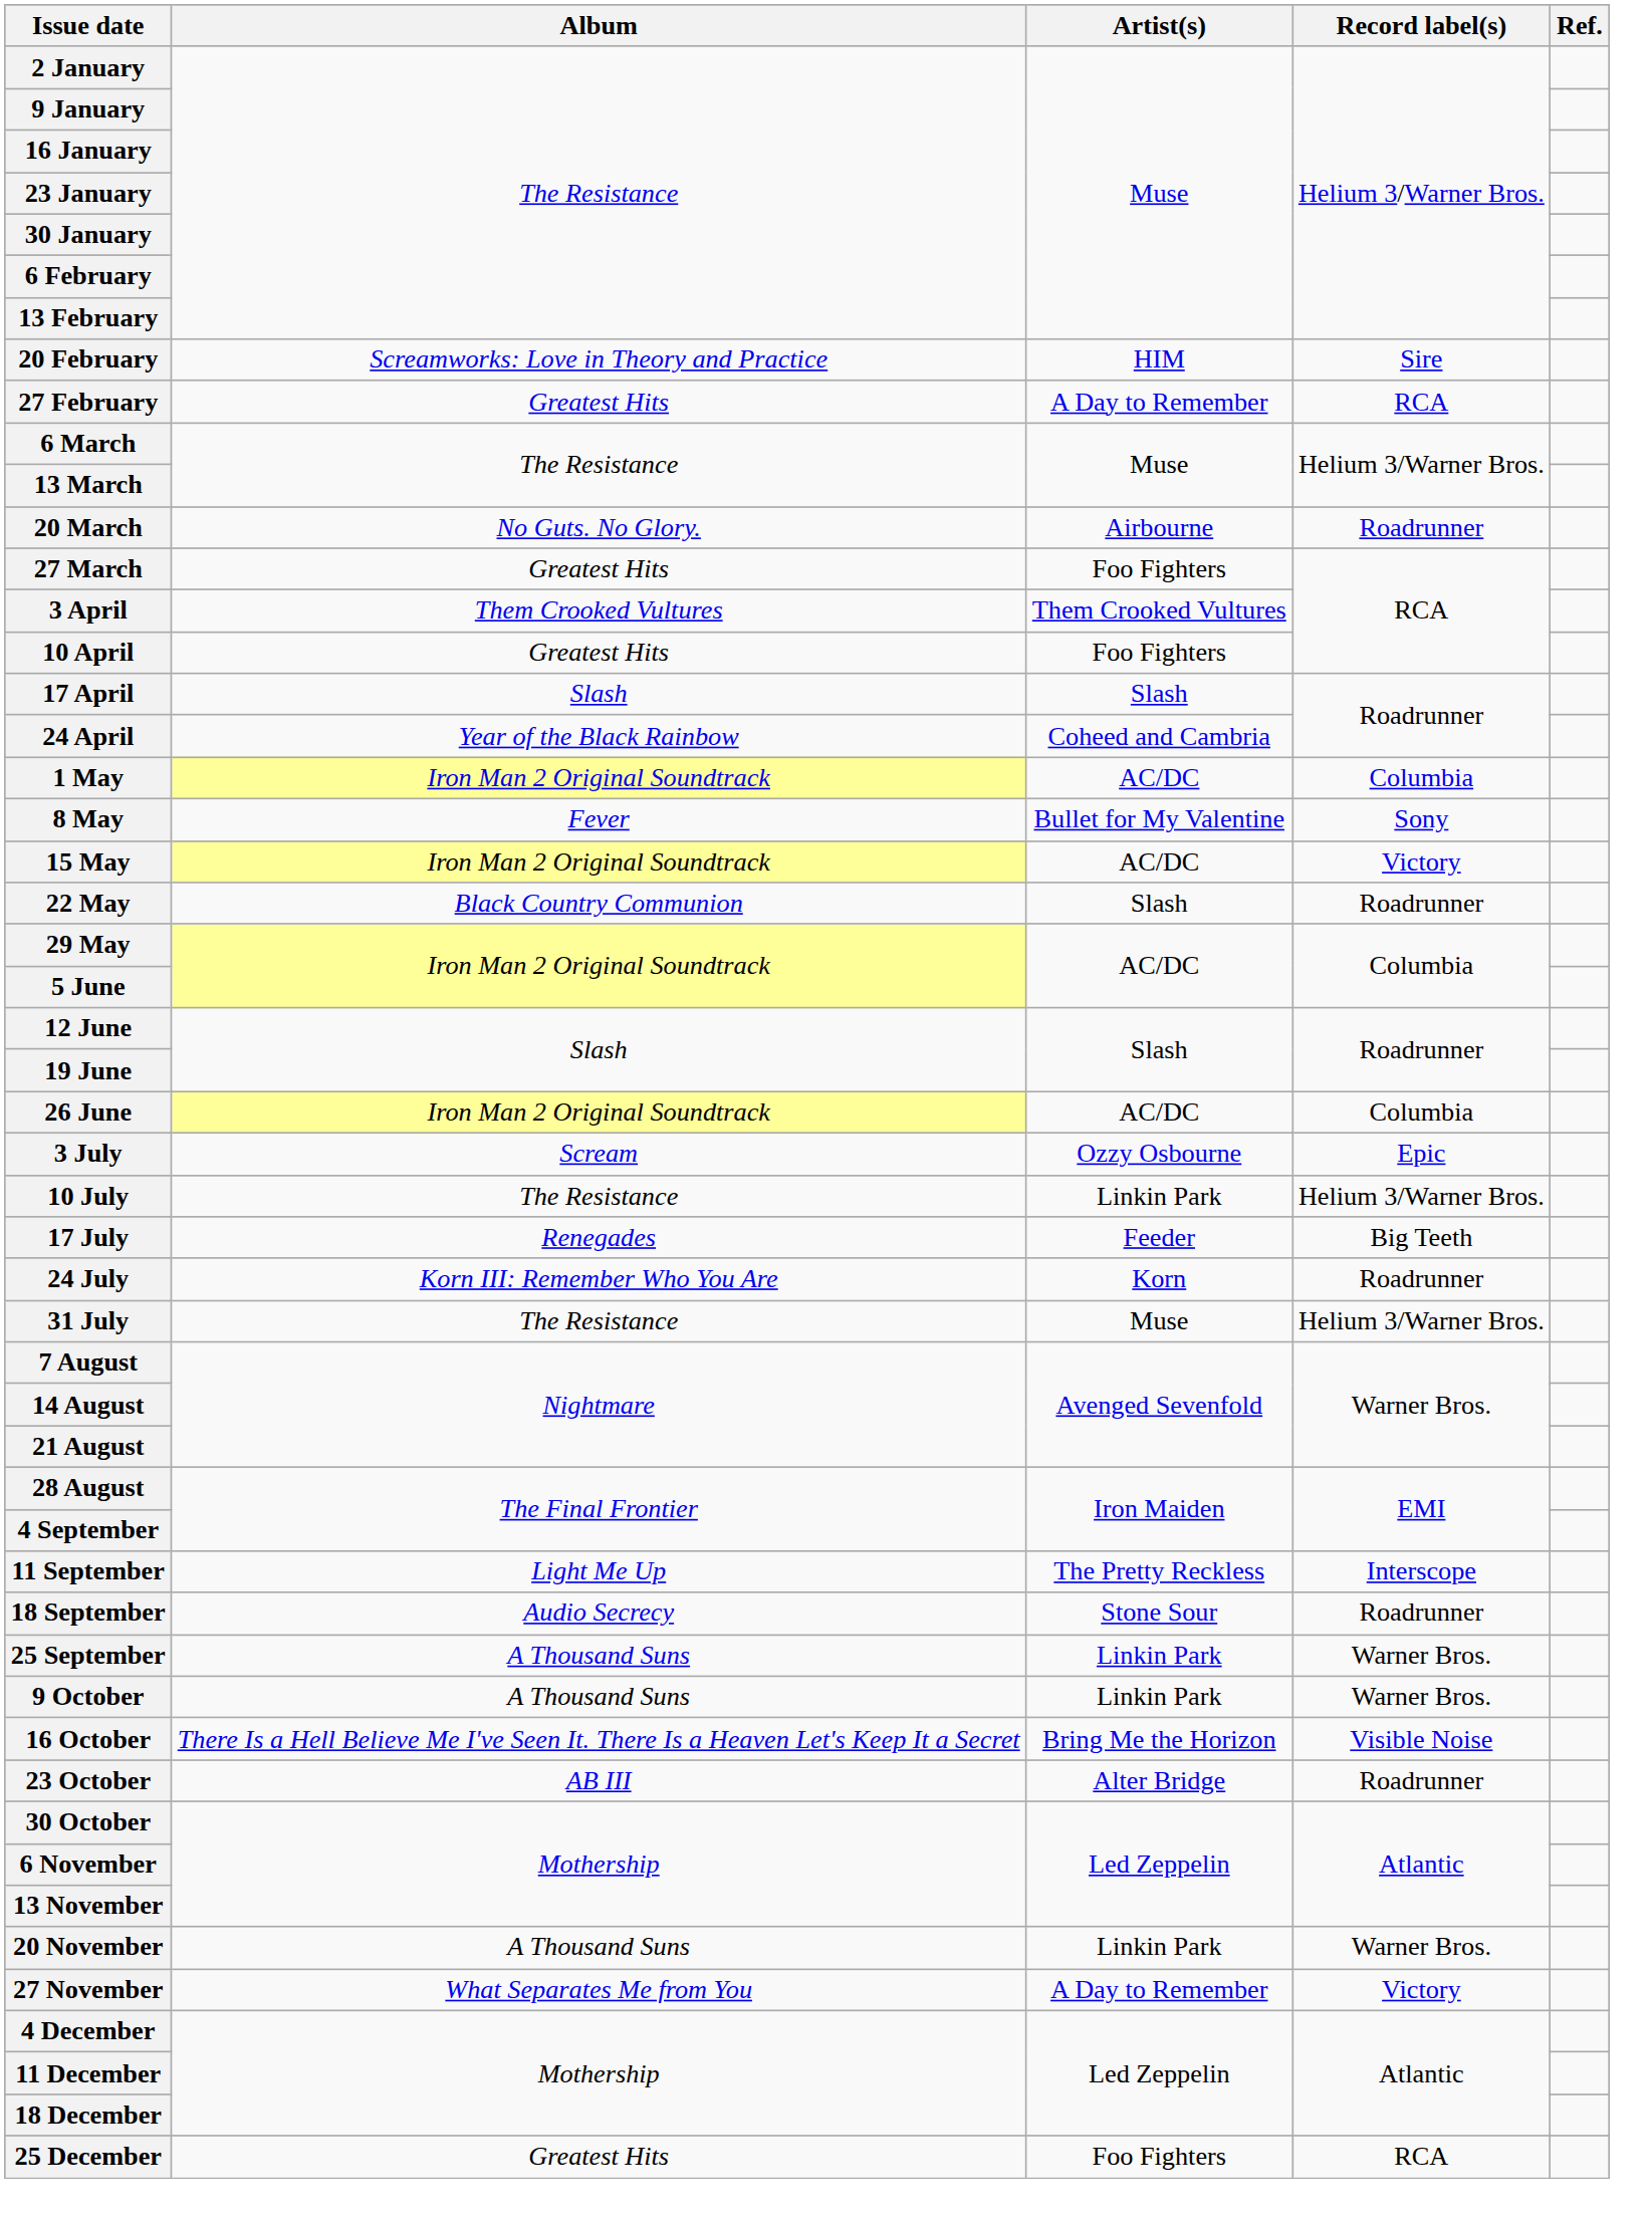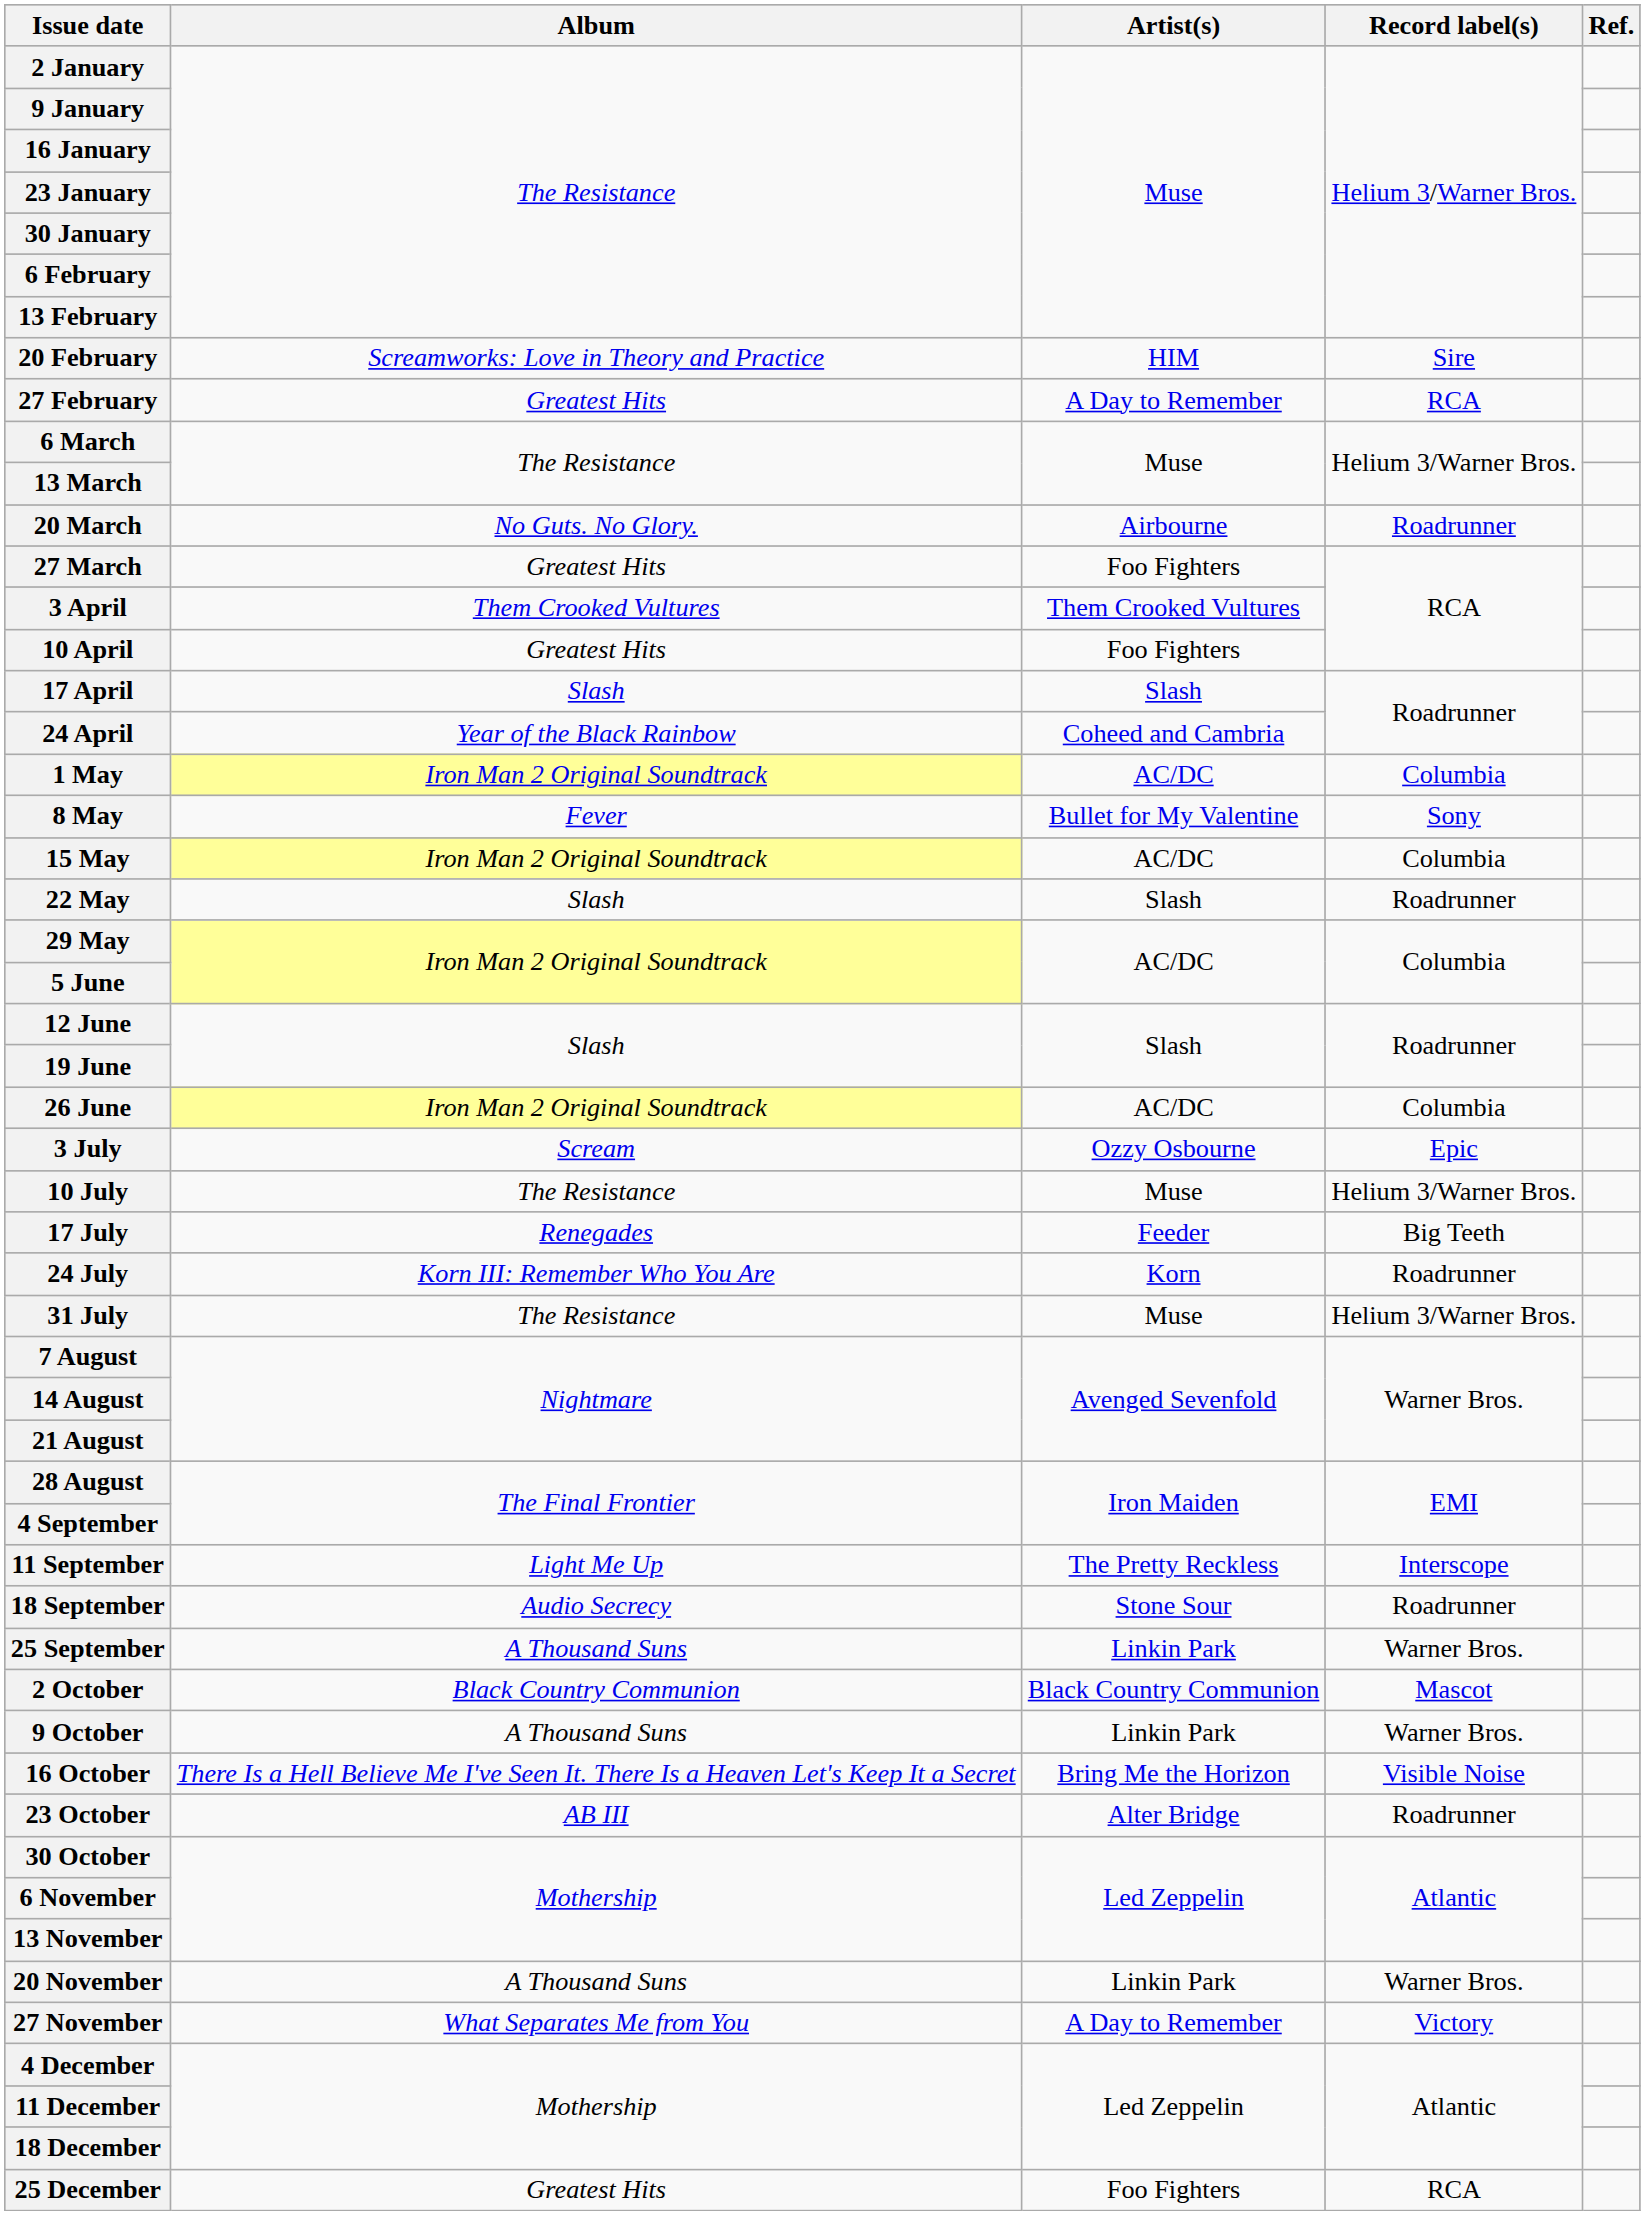 <table class="wikitable plainrowheaders" style="text-align:center">
 <tr>
 <th scope="col">Issue date</th>
 <th scope="col">Album</th>
 <th scope="col">Artist(s)</th>
 <th scope="col">Record label(s)</th>
 <th scope="col">Ref.</th>
 </tr>
 <tr>
 <th scope="row">2 January</th>
 <td rowspan="7"><em><a href='#'>The Resistance</a></em></td>
 <td rowspan="7"><a href='#'>Muse</a></td>
 <td rowspan="7"><a href='#'>Helium 3</a>/<a href='#'>Warner Bros.</a></td>
 <td></td>
 </tr>
 <tr>
 <th scope="row">9 January</th>
 <td></td>
 </tr>
 <tr>
 <th scope="row">16 January</th>
 <td></td>
 </tr>
 <tr>
 <th scope="row">23 January</th>
 <td></td>
 </tr>
 <tr>
 <th scope="row">30 January</th>
 <td></td>
 </tr>
 <tr>
 <th scope="row">6 February</th>
 <td></td>
 </tr>
 <tr>
 <th scope="row">13 February</th>
 <td></td>
 </tr>
 <tr>
 <th scope="row">20 February</th>
 <td><em><a href='#'>Screamworks: Love in Theory and Practice</a></em></td>
 <td><a href='#'>HIM</a></td>
 <td><a href='#'>Sire</a></td>
 <td></td>
 </tr>
 <tr>
 <th scope="row">27 February</th>
 <td><em><a href='#'>Greatest Hits</a></em></td>
 <td><a href='#'>A Day to Remember</a></td>
 <td><a href='#'>RCA</a></td>
 <td></td>
 </tr>
 <tr>
 <th scope="row">6 March</th>
 <td rowspan="2"><em>The Resistance</em></td>
 <td rowspan="2">Muse</td>
 <td rowspan="2">Helium 3/Warner Bros.</td>
 <td></td>
 </tr>
 <tr>
 <th scope="row">13 March</th>
 <td></td>
 </tr>
 <tr>
 <th scope="row">20 March</th>
 <td><em><a href='#'>No Guts. No Glory.</a></em></td>
 <td><a href='#'>Airbourne</a></td>
 <td><a href='#'>Roadrunner</a></td>
 <td></td>
 </tr>
 <tr>
 <th scope="row">27 March</th>
 <td><em>Greatest Hits</em></td>
 <td>Foo Fighters</td>
 <td rowspan="3">RCA</td>
 <td></td>
 </tr>
 <tr>
 <th scope="row">3 April</th>
 <td><em><a href='#'>Them Crooked Vultures</a></em></td>
 <td><a href='#'>Them Crooked Vultures</a></td>
 <td></td>
 </tr>
 <tr>
 <th scope="row">10 April</th>
 <td><em>Greatest Hits</em></td>
 <td>Foo Fighters</td>
 <td></td>
 </tr>
 <tr>
 <th scope="row">17 April</th>
 <td><em><a href='#'>Slash</a></em></td>
 <td><a href='#'>Slash</a></td>
 <td rowspan="2">Roadrunner</td>
 <td></td>
 </tr>
 <tr>
 <th scope="row">24 April</th>
 <td><em><a href='#'>Year of the Black Rainbow</a></em></td>
 <td><a href='#'>Coheed and Cambria</a></td>
 <td></td>
 </tr>
 <tr>
 <th scope="row">1 May</th>
 <td style="background-color:#FFFF99"><em><a href='#'>Iron Man 2 Original Soundtrack</a></em> </td>
 <td><a href='#'>AC/DC</a></td>
 <td><a href='#'>Columbia</a></td>
 <td></td>
 </tr>
 <tr>
 <th scope="row">8 May</th>
 <td><em><a href='#'>Fever</a></em></td>
 <td><a href='#'>Bullet for My Valentine</a></td>
 <td><a href='#'>Sony</a></td>
 <td></td>
 </tr>
 <tr>
 <th scope="row">15 May</th>
 <td style="background-color:#FFFF99"><em>Iron Man 2 Original Soundtrack</em> </td>
 <td>AC/DC</td>
-<td><a href='#'>Victory</a></td>
+<td>Columbia</td>
 <td></td>
 </tr>
 <tr>
 <th scope="row">22 May</th>
-<td><em><a href='#'>Black Country Communion</a></em></td>
+<td><em>Slash</em></td>
 <td>Slash</td>
 <td>Roadrunner</td>
 <td></td>
 </tr>
 <tr>
 <th scope="row">29 May</th>
 <td rowspan="2" style="background-color:#FFFF99"><em>Iron Man 2 Original Soundtrack</em> </td>
 <td rowspan="2">AC/DC</td>
 <td rowspan="2">Columbia</td>
 <td></td>
 </tr>
 <tr>
 <th scope="row">5 June</th>
 <td></td>
 </tr>
 <tr>
 <th scope="row">12 June</th>
 <td rowspan="2"><em>Slash</em></td>
 <td rowspan="2">Slash</td>
 <td rowspan="2">Roadrunner</td>
 <td></td>
 </tr>
 <tr>
 <th scope="row">19 June</th>
 <td></td>
 </tr>
 <tr>
 <th scope="row">26 June</th>
 <td style="background-color:#FFFF99"><em>Iron Man 2 Original Soundtrack</em> </td>
 <td>AC/DC</td>
 <td>Columbia</td>
 <td></td>
 </tr>
 <tr>
 <th scope="row">3 July</th>
 <td><em><a href='#'>Scream</a></em></td>
 <td><a href='#'>Ozzy Osbourne</a></td>
 <td><a href='#'>Epic</a></td>
 <td></td>
 </tr>
 <tr>
 <th scope="row">10 July</th>
 <td><em>The Resistance</em></td>
-<td>Linkin Park</td>
+<td>Muse</td>
 <td>Helium 3/Warner Bros.</td>
 <td></td>
 </tr>
 <tr>
 <th scope="row">17 July</th>
 <td><em><a href='#'>Renegades</a></em></td>
 <td><a href='#'>Feeder</a></td>
 <td>Big Teeth</td>
 <td></td>
 </tr>
 <tr>
 <th scope="row">24 July</th>
 <td><em><a href='#'>Korn III: Remember Who You Are</a></em></td>
 <td><a href='#'>Korn</a></td>
 <td>Roadrunner</td>
 <td></td>
 </tr>
 <tr>
 <th scope="row">31 July</th>
 <td><em>The Resistance</em></td>
 <td>Muse</td>
 <td>Helium 3/Warner Bros.</td>
 <td></td>
 </tr>
 <tr>
 <th scope="row">7 August</th>
 <td rowspan="3"><em><a href='#'>Nightmare</a></em></td>
 <td rowspan="3"><a href='#'>Avenged Sevenfold</a></td>
 <td rowspan="3">Warner Bros.</td>
 <td></td>
 </tr>
 <tr>
 <th scope="row">14 August</th>
 <td></td>
 </tr>
 <tr>
 <th scope="row">21 August</th>
 <td></td>
 </tr>
 <tr>
 <th scope="row">28 August</th>
 <td rowspan="2"><em><a href='#'>The Final Frontier</a></em></td>
 <td rowspan="2"><a href='#'>Iron Maiden</a></td>
 <td rowspan="2"><a href='#'>EMI</a></td>
 <td></td>
 </tr>
 <tr>
 <th scope="row">4 September</th>
 <td></td>
 </tr>
 <tr>
 <th scope="row">11 September</th>
 <td><em><a href='#'>Light Me Up</a></em></td>
 <td><a href='#'>The Pretty Reckless</a></td>
 <td><a href='#'>Interscope</a></td>
 <td></td>
 </tr>
 <tr>
 <th scope="row">18 September</th>
 <td><em><a href='#'>Audio Secrecy</a></em></td>
 <td><a href='#'>Stone Sour</a></td>
 <td>Roadrunner</td>
 <td></td>
 </tr>
 <tr>
 <th scope="row">25 September</th>
 <td><em><a href='#'>A Thousand Suns</a></em></td>
 <td><a href='#'>Linkin Park</a></td>
 <td>Warner Bros.</td>
+<td></td>
+</tr>
+<tr>
+<th scope="row">2 October</th>
+<td><em><a href='#'>Black Country Communion</a></em></td>
+<td><a href='#'>Black Country Communion</a></td>
+<td><a href='#'>Mascot</a></td>
 <td></td>
 </tr>
 <tr>
 <th scope="row">9 October</th>
 <td><em>A Thousand Suns</em></td>
 <td>Linkin Park</td>
 <td>Warner Bros.</td>
 <td></td>
 </tr>
 <tr>
 <th scope="row">16 October</th>
 <td><em><a href='#'>There Is a Hell Believe Me I've Seen It. There Is a Heaven Let's Keep It a Secret</a></em></td>
 <td><a href='#'>Bring Me the Horizon</a></td>
 <td><a href='#'>Visible Noise</a></td>
 <td></td>
 </tr>
 <tr>
 <th scope="row">23 October</th>
 <td><em><a href='#'>AB III</a></em></td>
 <td><a href='#'>Alter Bridge</a></td>
 <td>Roadrunner</td>
 <td></td>
 </tr>
 <tr>
 <th scope="row">30 October</th>
 <td rowspan="3"><em><a href='#'>Mothership</a></em></td>
 <td rowspan="3"><a href='#'>Led Zeppelin</a></td>
 <td rowspan="3"><a href='#'>Atlantic</a></td>
 <td></td>
 </tr>
 <tr>
 <th scope="row">6 November</th>
 <td></td>
 </tr>
 <tr>
 <th scope="row">13 November</th>
 <td></td>
 </tr>
 <tr>
 <th scope="row">20 November</th>
 <td><em>A Thousand Suns</em></td>
 <td>Linkin Park</td>
 <td>Warner Bros.</td>
 <td></td>
 </tr>
 <tr>
 <th scope="row">27 November</th>
 <td><em><a href='#'>What Separates Me from You</a></em></td>
 <td><a href='#'>A Day to Remember</a></td>
 <td><a href='#'>Victory</a></td>
 <td></td>
 </tr>
 <tr>
 <th scope="row">4 December</th>
 <td rowspan="3"><em>Mothership</em></td>
 <td rowspan="3">Led Zeppelin</td>
 <td rowspan="3">Atlantic</td>
 <td></td>
 </tr>
 <tr>
 <th scope="row">11 December</th>
 <td></td>
 </tr>
 <tr>
 <th scope="row">18 December</th>
 <td></td>
 </tr>
 <tr>
 <th scope="row">25 December</th>
 <td><em>Greatest Hits</em></td>
 <td>Foo Fighters</td>
 <td>RCA</td>
 <td></td>
 </tr>
 </table>
